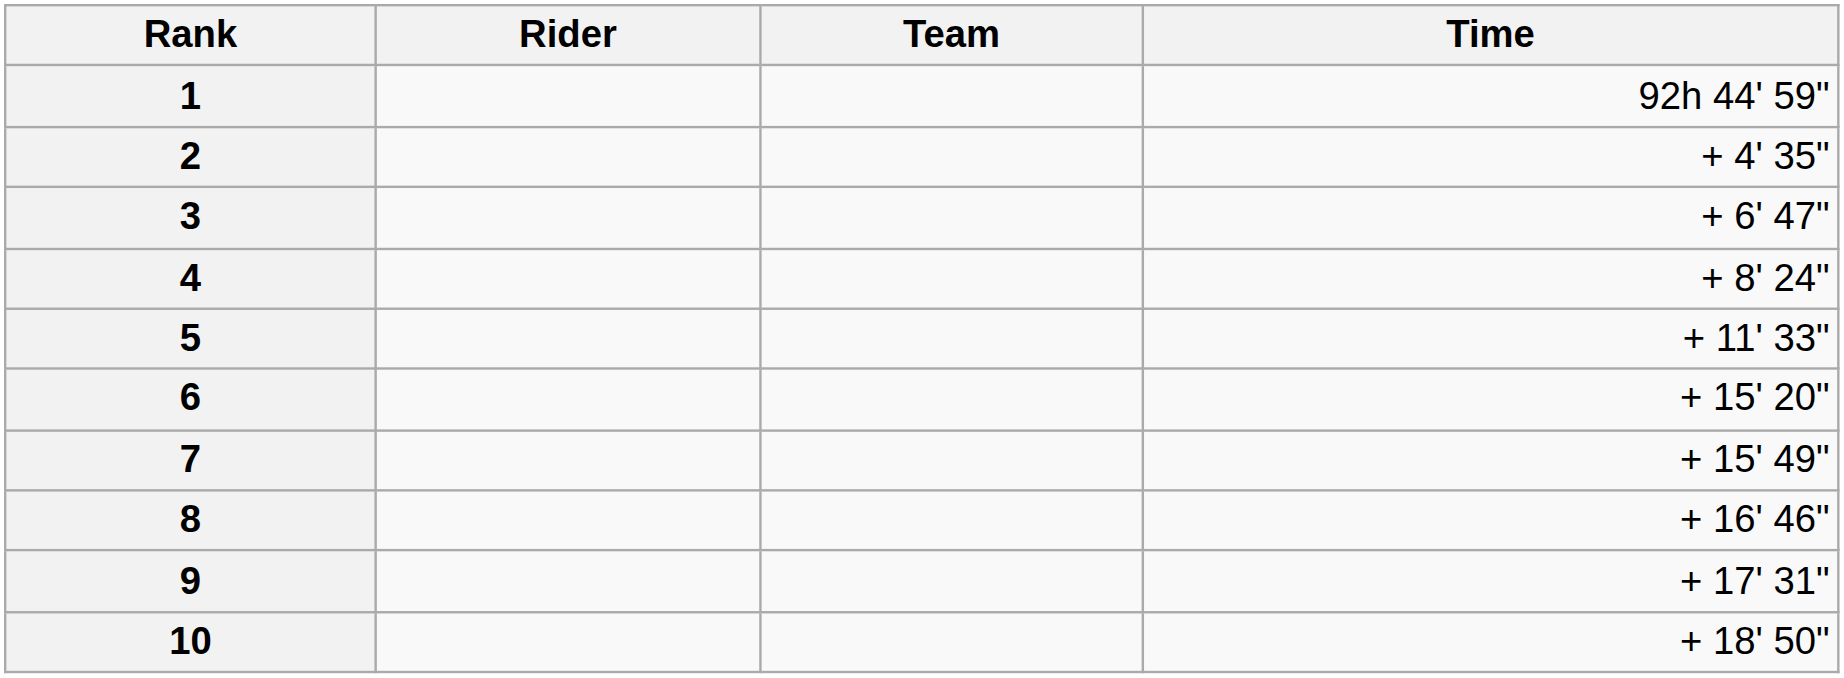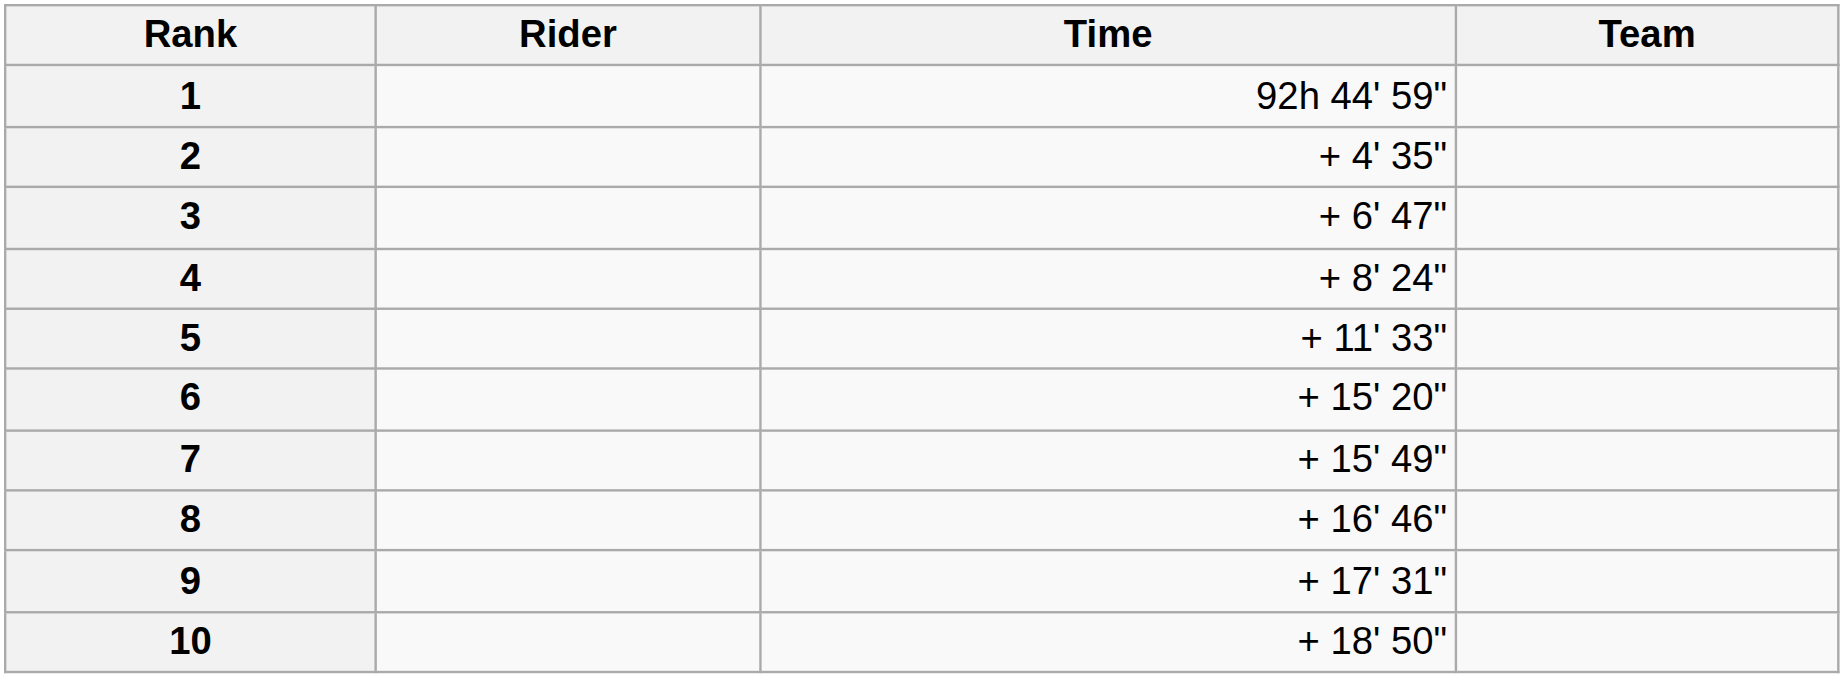 <table class="wikitable" style="width:48em;margin-bottom:0;">
 <tr>
 <th scope="col">Rank</th>
 <th scope="col">Rider</th>
+<th scope="col">Time</th>
 <th scope="col">Team</th>
-<th scope="col">Time</th>
 </tr>
 <tr>
 <th scope="row">1</th>
 <td> </td>
+<td style="text-align:right;">92h 44' 59"</td>
 <td></td>
-<td style="text-align:right;">92h 44' 59"</td>
 </tr>
 <tr>
 <th scope="row">2</th>
 <td></td>
+<td style="text-align:right;">+ 4' 35"</td>
 <td></td>
-<td style="text-align:right;">+ 4' 35"</td>
 </tr>
 <tr>
 <th scope="row">3</th>
 <td></td>
+<td style="text-align:right;">+ 6' 47"</td>
 <td></td>
-<td style="text-align:right;">+ 6' 47"</td>
 </tr>
 <tr>
 <th scope="row">4</th>
 <td> </td>
+<td style="text-align:right;">+ 8' 24"</td>
 <td></td>
-<td style="text-align:right;">+ 8' 24"</td>
 </tr>
 <tr>
 <th scope="row">5</th>
 <td></td>
+<td style="text-align:right;">+ 11' 33"</td>
 <td></td>
-<td style="text-align:right;">+ 11' 33"</td>
 </tr>
 <tr>
 <th scope="row">6</th>
 <td></td>
+<td style="text-align:right;">+ 15' 20"</td>
 <td></td>
-<td style="text-align:right;">+ 15' 20"</td>
 </tr>
 <tr>
 <th scope="row">7</th>
 <td></td>
+<td style="text-align:right;">+ 15' 49"</td>
 <td></td>
-<td style="text-align:right;">+ 15' 49"</td>
 </tr>
 <tr>
 <th scope="row">8</th>
 <td></td>
+<td style="text-align:right;">+ 16' 46"</td>
 <td></td>
-<td style="text-align:right;">+ 16' 46"</td>
 </tr>
 <tr>
 <th scope="row">9</th>
 <td> </td>
+<td style="text-align:right;">+ 17' 31"</td>
 <td></td>
-<td style="text-align:right;">+ 17' 31"</td>
 </tr>
 <tr>
 <th scope="row">10</th>
 <td></td>
+<td style="text-align:right;">+ 18' 50"</td>
 <td></td>
-<td style="text-align:right;">+ 18' 50"</td>
 </tr>
 </table>
